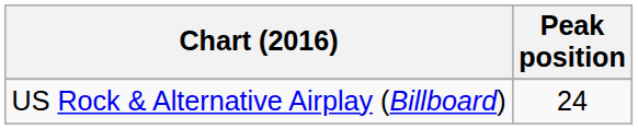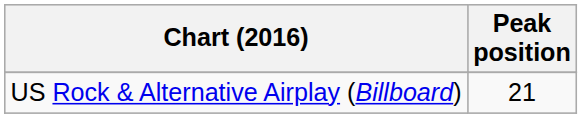 <table class="wikitable sortable plainrowheaders">
 <tr>
 <th>Chart (2016)</th>
 <th>Peak<br>position</th>
 </tr>
 <tr>
 </tr>
 <tr>
 <td>US <a href='#'>Rock & Alternative Airplay</a> (<em><a href='#'>Billboard</a></em>)</td>
-<td align="center">24</td>
+<td align="center">21</td>
 </tr>
 </table>
